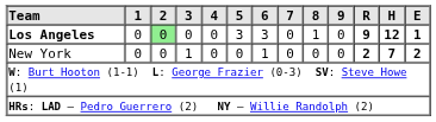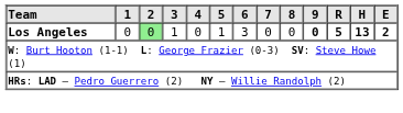 <table border=1 cellspacing=0 width=425 style="margin-left:3em;">
 <tr style="text-align:center; background-color:#e6e6e6;">
 <th style="text-align:left" width=28%>Team</th>
 <th width=6%>1</th>
 <th width=6%>2</th>
 <th width=6%>3</th>
 <th width=6%>4</th>
 <th width=6%>5</th>
 <th width=6%>6</th>
 <th width=6%>7</th>
 <th width=6%>8</th>
 <th width=6%>9</th>
 <th width=6%>R</th>
 <th width=6%>H</th>
 <th width=6%>E</th>
 </tr>
 <tr style="text-align:center;">
 <td style="text-align:left"><strong>Los Angeles</strong></td>
 <td>0</td>
 <td style="background: lightgreen;">0</td>
+<td>1</td>
+<td>0</td>
+<td>1</td>
+<td>3</td>
 <td>0</td>
 <td>0</td>
-<td>3</td>
-<td>3</td>
-<td>0</td>
-<td>1</td>
-<td>0</td>
-<td><strong>9</strong></td>
-<td><strong>12</strong></td>
-<td><strong>1</strong></td>
-</tr>
-<tr style="text-align:center;">
-<td style="text-align:left">New York</td>
-<td>0</td>
-<td>0</td>
-<td>1</td>
-<td>0</td>
-<td>0</td>
-<td>1</td>
-<td>0</td>
-<td>0</td>
-<td>0</td>
-<td><strong>2</strong></td>
-<td><strong>7</strong></td>
+<td><strong>0</strong></td>
+<td><strong>5</strong></td>
+<td><strong>13</strong></td>
 <td><strong>2</strong></td>
 </tr>
 <tr style="text-align:left;">
 <td colspan=13><small><strong>W</strong>: <a href='#'>Burt Hooton</a> (1-1)  <strong>L</strong>: <a href='#'>George Frazier</a> (0-3)  <strong>SV</strong>: <a href='#'>Steve Howe</a> (1)</small></td>
 </tr>
 <tr style="text-align:left;">
 <td colspan=13><small><strong>HRs</strong>: <strong>LAD</strong> – <a href='#'>Pedro Guerrero</a> (2)   <strong>NY</strong> – <a href='#'>Willie Randolph</a> (2) </small></td>
 </tr>
 <tr style="text-align:left;">
 </tr>
 </table>
